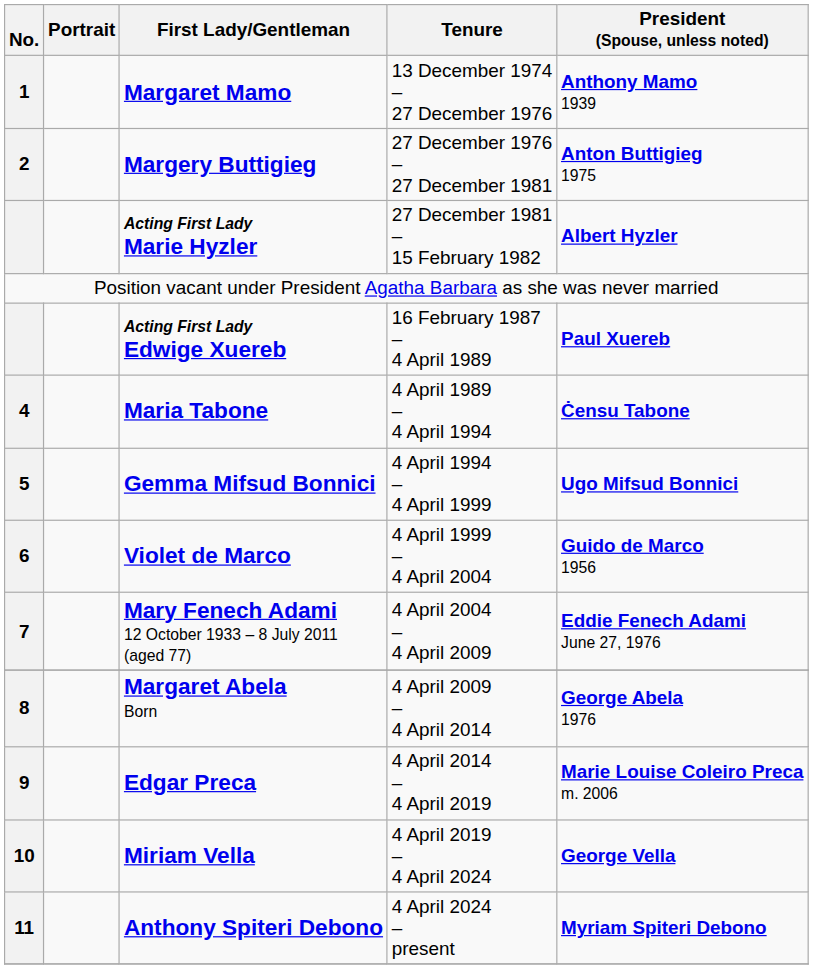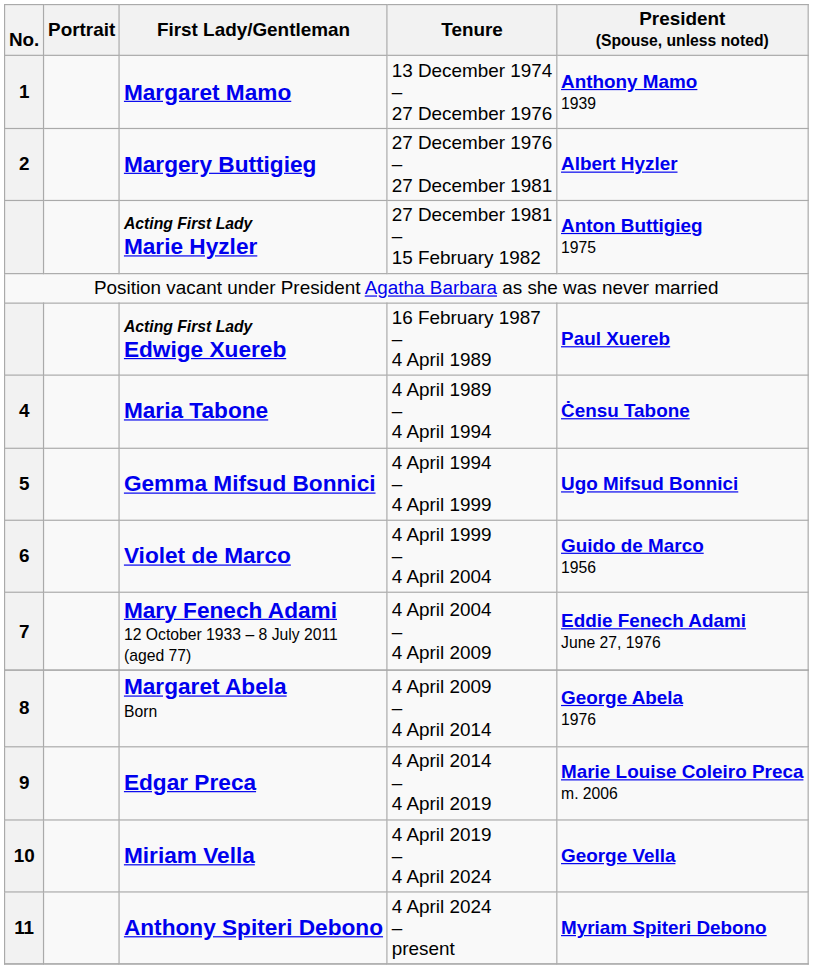 <table class="wikitable plainrowheaders">
 <tr>
 <th><abbr><br>No.</abbr><br></th>
 <th>Portrait</th>
 <th>First Lady/Gentleman</th>
 <th>Tenure</th>
 <th>President<br><small>(Spouse, unless noted)</small></th>
 </tr>
 <tr>
 <th>1</th>
 <td></td>
 <td><big><strong><a href='#'>Margaret Mamo</a></strong></big></td>
 <td>13 December 1974<br>–<br>27 December 1976</td>
 <td><strong><a href='#'>Anthony Mamo</a></strong><br><small> 1939</small></td>
 </tr>
 <tr>
 <th>2</th>
 <td></td>
 <td><big><strong><a href='#'>Margery Buttigieg</a></strong></big></td>
 <td>27 December 1976<br>–<br>27 December 1981</td>
-<td><strong><a href='#'>Anton Buttigieg</a></strong><br><small> 1975</small></td>
+<td><strong><a href='#'>Albert Hyzler</a></strong><br></td>
 </tr>
 <tr>
 <th></th>
 <td></td>
 <td><small><strong><em>Acting First Lady</em></strong></small><br><big><strong><a href='#'>Marie Hyzler</a></strong></big></td>
 <td>27 December 1981<br>–<br>15 February 1982</td>
-<td><strong><a href='#'>Albert Hyzler</a></strong><br></td>
+<td><strong><a href='#'>Anton Buttigieg</a></strong><br><small> 1975</small></td>
 </tr>
 <tr>
 <td colspan=5 align=center>Position vacant under President <a href='#'>Agatha Barbara</a> as she was never married</td>
 </tr>
 <tr>
 <th></th>
 <td></td>
 <td><small><strong><em>Acting First Lady</em></strong></small><br><big><strong><a href='#'>Edwige Xuereb</a></strong></big></td>
 <td>16 February 1987<br>–<br>4 April 1989</td>
 <td><strong><a href='#'>Paul Xuereb</a></strong><br></td>
 </tr>
 <tr>
 <th>4</th>
 <td></td>
 <td><big><strong><a href='#'>Maria Tabone</a></strong></big></td>
 <td>4 April 1989<br>–<br>4 April 1994</td>
 <td><strong><a href='#'>Ċensu Tabone</a></strong><br></td>
 </tr>
 <tr>
 <th>5</th>
 <td></td>
 <td><big><strong><a href='#'>Gemma Mifsud Bonnici</a></strong></big></td>
 <td>4 April 1994<br>–<br>4 April 1999</td>
 <td><strong><a href='#'>Ugo Mifsud Bonnici</a></strong><br></td>
 </tr>
 <tr>
 <th>6</th>
 <td></td>
 <td><big><strong><a href='#'>Violet de Marco</a></strong></big></td>
 <td>4 April 1999<br>–<br>4 April 2004</td>
 <td><strong><a href='#'>Guido de Marco</a></strong><br><small> 1956</small></td>
 </tr>
 <tr>
 <th>7</th>
 <td></td>
 <td><big><strong><a href='#'>Mary Fenech Adami</a></strong></big><br><small>12 October 1933 – 8 July 2011<br>(aged 77)</small><br></td>
 <td>4 April 2004<br>–<br>4 April 2009</td>
 <td><strong><a href='#'>Eddie Fenech Adami</a></strong><br><small> June 27, 1976</small></td>
 </tr>
 <tr>
 </tr>
 <tr>
 <th>8</th>
 <td></td>
 <td><big><strong><a href='#'>Margaret Abela</a></strong></big><br><small>Born </small><br><br></td>
 <td>4 April 2009<br>–<br>4 April 2014</td>
 <td><strong><a href='#'>George Abela</a></strong><br><small> 1976</small></td>
 </tr>
 <tr>
 <th>9</th>
 <td></td>
 <td><big><strong><a href='#'>Edgar Preca</a></strong></big></td>
 <td>4 April 2014<br>–<br>4 April 2019</td>
 <td><strong><a href='#'>Marie Louise Coleiro Preca</a></strong><br><small>m. 2006</small></td>
 </tr>
 <tr>
 <th>10</th>
 <td></td>
 <td><big><strong><a href='#'>Miriam Vella</a></strong></big></td>
 <td>4 April 2019<br>–<br>4 April 2024</td>
 <td><strong><a href='#'>George Vella</a></strong></td>
 </tr>
 <tr>
 <th>11</th>
 <td></td>
 <td><big><strong><a href='#'>Anthony Spiteri Debono</a></strong></big></td>
 <td>4 April 2024<br>–<br>present</td>
 <td><strong><a href='#'>Myriam Spiteri Debono</a></strong></td>
 </tr>
 <tr>
 </tr>
 </table>
